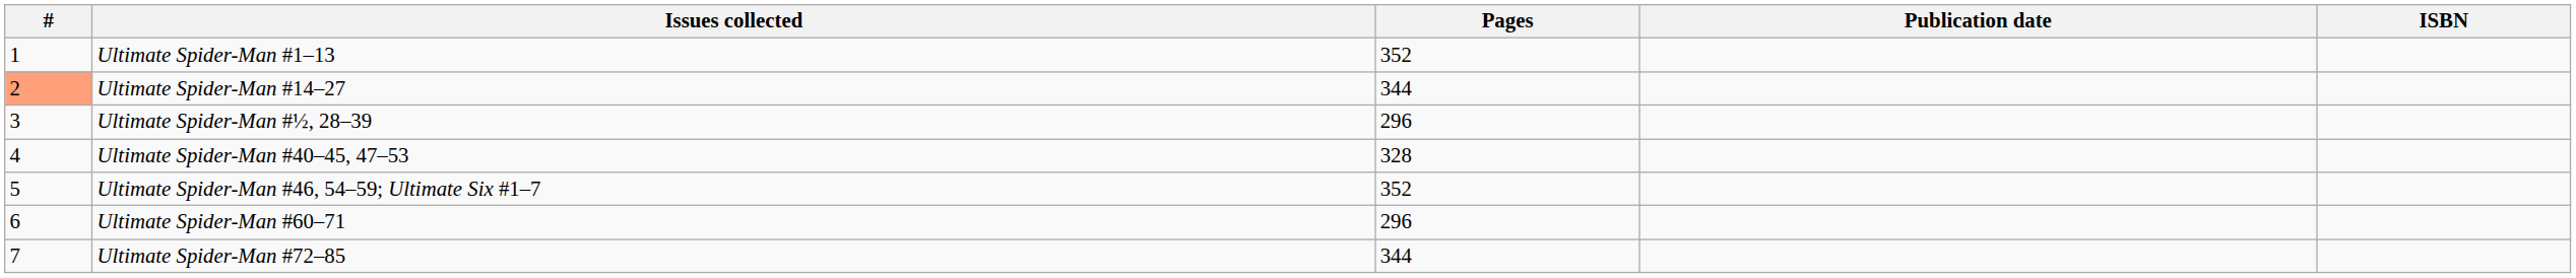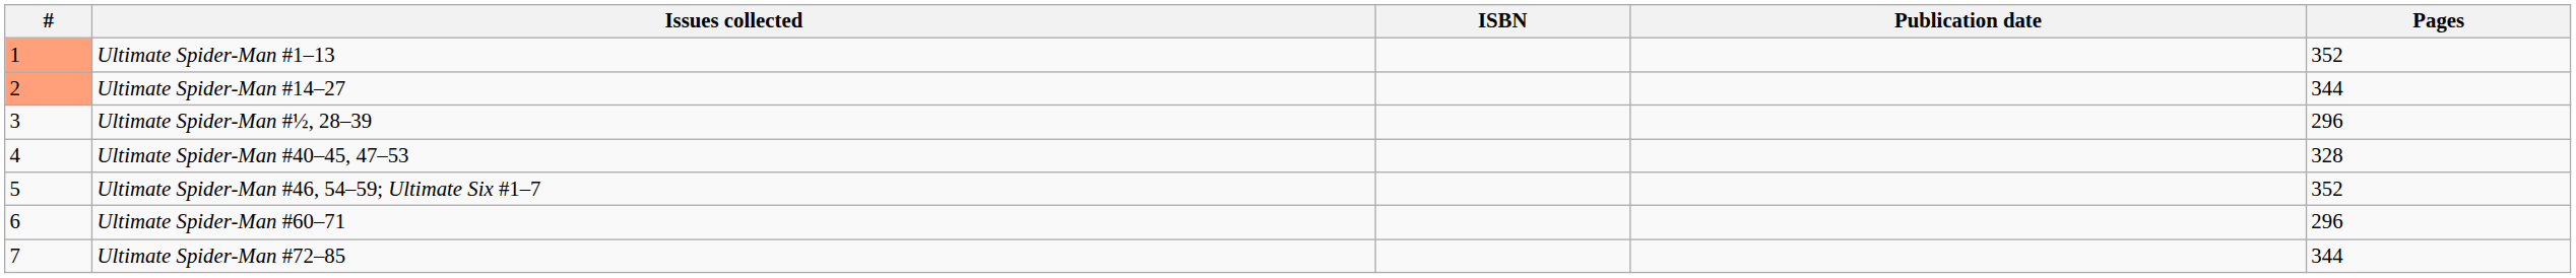 <table class="wikitable sortable" width=98%>
 <tr>
 <th class="unsortable">#</th>
 <th class="unsortable" width="50%">Issues collected</th>
+<th class="unsortable">ISBN</th>
+<th>Publication date</th>
 <th>Pages</th>
-<th>Publication date</th>
-<th class="unsortable">ISBN</th>
 </tr>
 <tr>
-<td>1</td>
+<td style="background: lightsalmon;">1</td>
 <td><em>Ultimate Spider-Man</em> #1–13</td>
-<td>352</td>
 <td></td>
 <td></td>
+<td>352</td>
 </tr>
 <tr>
 <td style="background: lightsalmon;">2</td>
 <td><em>Ultimate Spider-Man</em> #14–27</td>
-<td>344</td>
 <td></td>
 <td></td>
+<td>344</td>
 </tr>
 <tr>
 <td>3</td>
 <td><em>Ultimate Spider-Man</em> #½, 28–39</td>
-<td>296</td>
 <td></td>
 <td></td>
+<td>296</td>
 </tr>
 <tr>
 <td>4</td>
 <td><em>Ultimate Spider-Man</em> #40–45, 47–53</td>
-<td>328</td>
 <td></td>
 <td></td>
+<td>328</td>
 </tr>
 <tr>
 <td>5</td>
 <td><em>Ultimate Spider-Man</em> #46, 54–59; <em>Ultimate Six</em> #1–7</td>
-<td>352</td>
 <td></td>
 <td></td>
+<td>352</td>
 </tr>
 <tr>
 <td>6</td>
 <td><em>Ultimate Spider-Man</em> #60–71</td>
-<td>296</td>
 <td></td>
 <td></td>
+<td>296</td>
 </tr>
 <tr>
 <td>7</td>
 <td><em>Ultimate Spider-Man</em> #72–85</td>
-<td>344</td>
 <td></td>
 <td></td>
+<td>344</td>
 </tr>
 </table>
